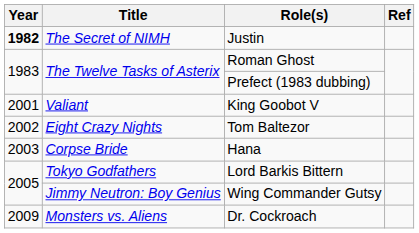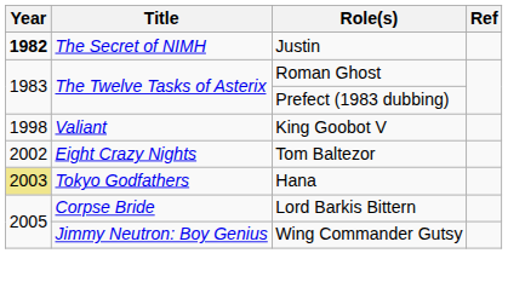 <table class="wikitable plainrowheaders sortable">
 <tr>
 <th scope="col">Year</th>
 <th scope="col">Title</th>
 <th scope="col">Role(s)</th>
 <th scope="col" class="unsortable">Ref</th>
 </tr>
 <tr>
 <td><strong>1982</strong></td>
 <td><em><a href='#'>The Secret of NIMH</a></em></td>
 <td>Justin</td>
 <td></td>
 </tr>
 <tr>
 <td rowspan=2>1983</td>
 <td rowspan=2><em><a href='#'>The Twelve Tasks of Asterix</a></em></td>
 <td>Roman Ghost</td>
 <td rowspan=2></td>
 </tr>
 <tr>
 <td>Prefect (1983 dubbing)</td>
 </tr>
 <tr>
-<td>2001</td>
+<td>1998</td>
 <td><em><a href='#'>Valiant</a></em></td>
 <td>King Goobot V</td>
 <td></td>
 </tr>
 <tr>
 <td>2002</td>
 <td><em><a href='#'>Eight Crazy Nights</a></em></td>
 <td>Tom Baltezor</td>
 <td></td>
 </tr>
 <tr>
-<td>2003</td>
-<td><em><a href='#'>Corpse Bride</a></em></td>
+<td style="background: khaki;">2003</td>
+<td><em><a href='#'>Tokyo Godfathers</a></em></td>
 <td>Hana</td>
 <td></td>
 </tr>
 <tr>
 <td rowspan=2>2005</td>
-<td><em><a href='#'>Tokyo Godfathers</a></em></td>
+<td><em><a href='#'>Corpse Bride</a></em></td>
 <td>Lord Barkis Bittern</td>
 <td></td>
 </tr>
 <tr>
 <td><em><a href='#'>Jimmy Neutron: Boy Genius</a></em></td>
 <td>Wing Commander Gutsy</td>
 <td></td>
 </tr>
-<tr>
-<td>2009</td>
-<td><em><a href='#'>Monsters vs. Aliens</a></em></td>
-<td>Dr. Cockroach</td>
-<td></td>
-</tr>
 </table>
